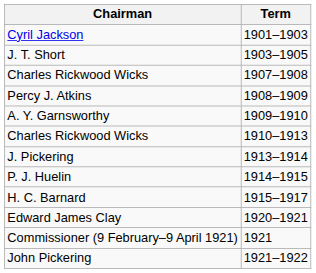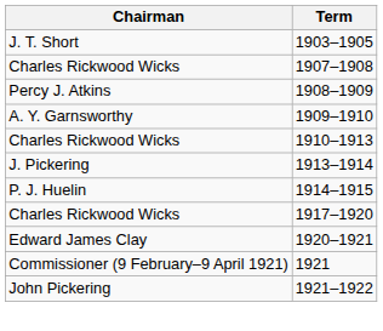 <table class="wikitable">
 <tr>
 <th>Chairman</th>
 <th>Term</th>
-</tr>
-<tr>
-<td><a href='#'>Cyril Jackson</a></td>
-<td>1901–1903</td>
 </tr>
 <tr>
 <td>J. T. Short</td>
 <td>1903–1905</td>
 </tr>
 <tr>
 <td>Charles Rickwood Wicks</td>
 <td>1907–1908</td>
 </tr>
 <tr>
 <td>Percy J. Atkins</td>
 <td>1908–1909</td>
 </tr>
 <tr>
 <td>A. Y. Garnsworthy</td>
 <td>1909–1910</td>
 </tr>
 <tr>
 <td>Charles Rickwood Wicks</td>
 <td>1910–1913</td>
 </tr>
 <tr>
 <td>J. Pickering</td>
 <td>1913–1914</td>
 </tr>
 <tr>
 <td>P. J. Huelin</td>
 <td>1914–1915</td>
 </tr>
 <tr>
-<td>H. C. Barnard</td>
-<td>1915–1917</td>
+<td>Charles Rickwood Wicks</td>
+<td>1917–1920</td>
 </tr>
 <tr>
 <td>Edward James Clay</td>
 <td>1920–1921</td>
 </tr>
 <tr>
 <td>Commissioner (9 February–9 April 1921)</td>
 <td>1921</td>
 </tr>
 <tr>
 <td>John Pickering</td>
 <td>1921–1922</td>
 </tr>
 </table>
